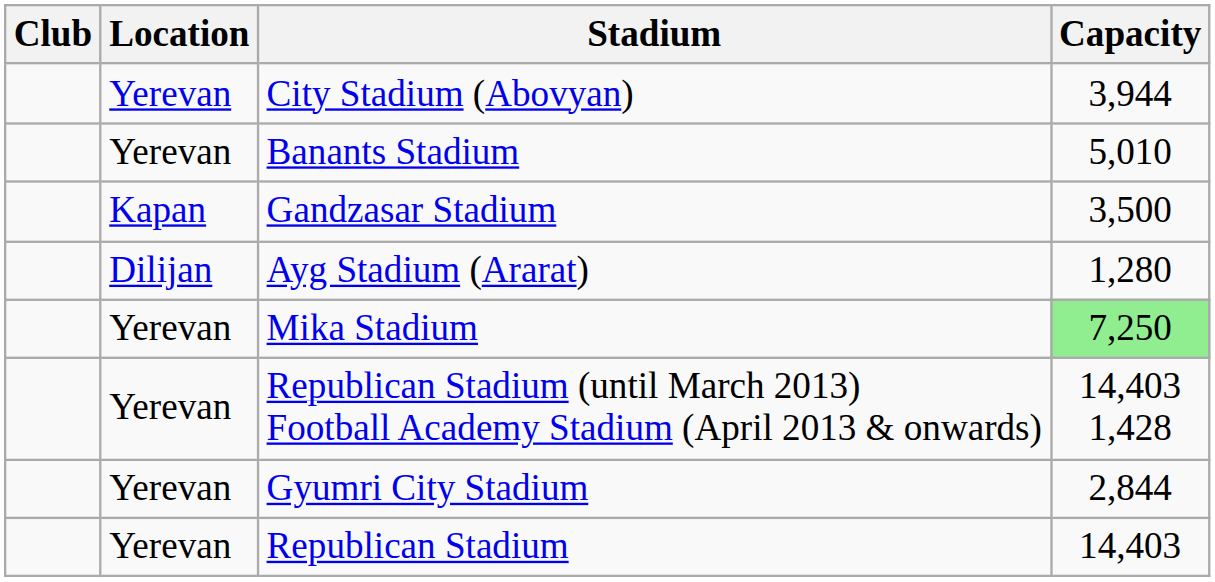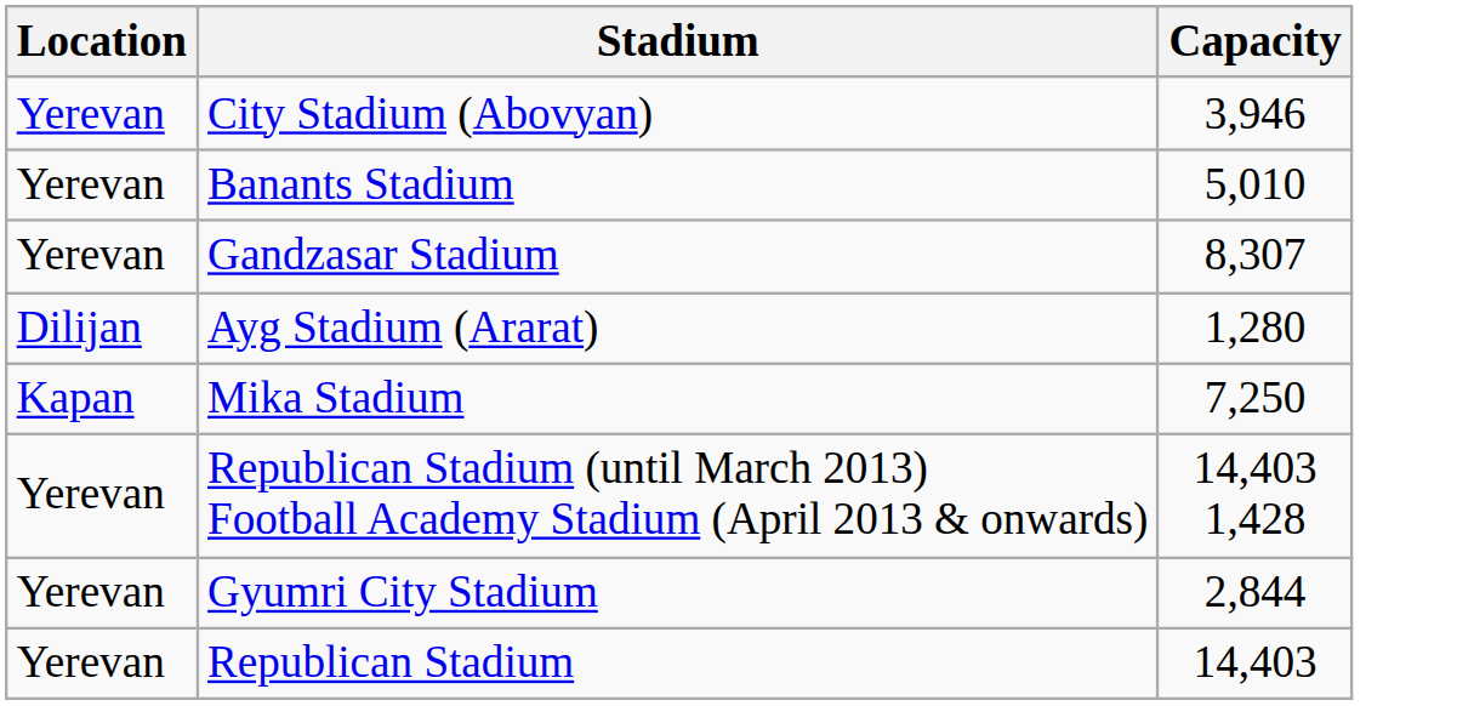 <table class="wikitable sortable">
 <tr>
-<th>Club</th>
 <th>Location</th>
 <th>Stadium</th>
 <th>Capacity</th>
 </tr>
 <tr>
-<td></td>
 <td><a href='#'>Yerevan</a></td>
 <td><a href='#'>City Stadium</a> (<a href='#'>Abovyan</a>)</td>
-<td align="center">3,944</td>
+<td align="center">3,946</td>
 </tr>
 <tr>
-<td></td>
 <td>Yerevan</td>
 <td><a href='#'>Banants Stadium</a></td>
 <td align="center">5,010</td>
 </tr>
 <tr>
-<td></td>
-<td><a href='#'>Kapan</a></td>
+<td>Yerevan</td>
 <td><a href='#'>Gandzasar Stadium</a></td>
-<td align="center">3,500</td>
+<td align="center">8,307</td>
 </tr>
 <tr>
-<td></td>
 <td><a href='#'>Dilijan</a></td>
 <td><a href='#'>Ayg Stadium</a> (<a href='#'>Ararat</a>)</td>
 <td align="center">1,280</td>
 </tr>
 <tr>
-<td></td>
-<td>Yerevan</td>
+<td><a href='#'>Kapan</a></td>
 <td><a href='#'>Mika Stadium</a></td>
-<td align="center" style="background: lightgreen;">7,250</td>
+<td align="center">7,250</td>
 </tr>
 <tr>
-<td></td>
 <td>Yerevan</td>
 <td><a href='#'>Republican Stadium</a> (until March 2013) <br><a href='#'>Football Academy Stadium</a> (April 2013 & onwards)</td>
 <td align="center">14,403 <br>1,428</td>
 </tr>
 <tr>
-<td></td>
 <td>Yerevan</td>
 <td><a href='#'>Gyumri City Stadium</a></td>
 <td align="center">2,844</td>
 </tr>
 <tr>
-<td></td>
 <td>Yerevan</td>
 <td><a href='#'>Republican Stadium</a></td>
 <td align="center">14,403</td>
 </tr>
 </table>
